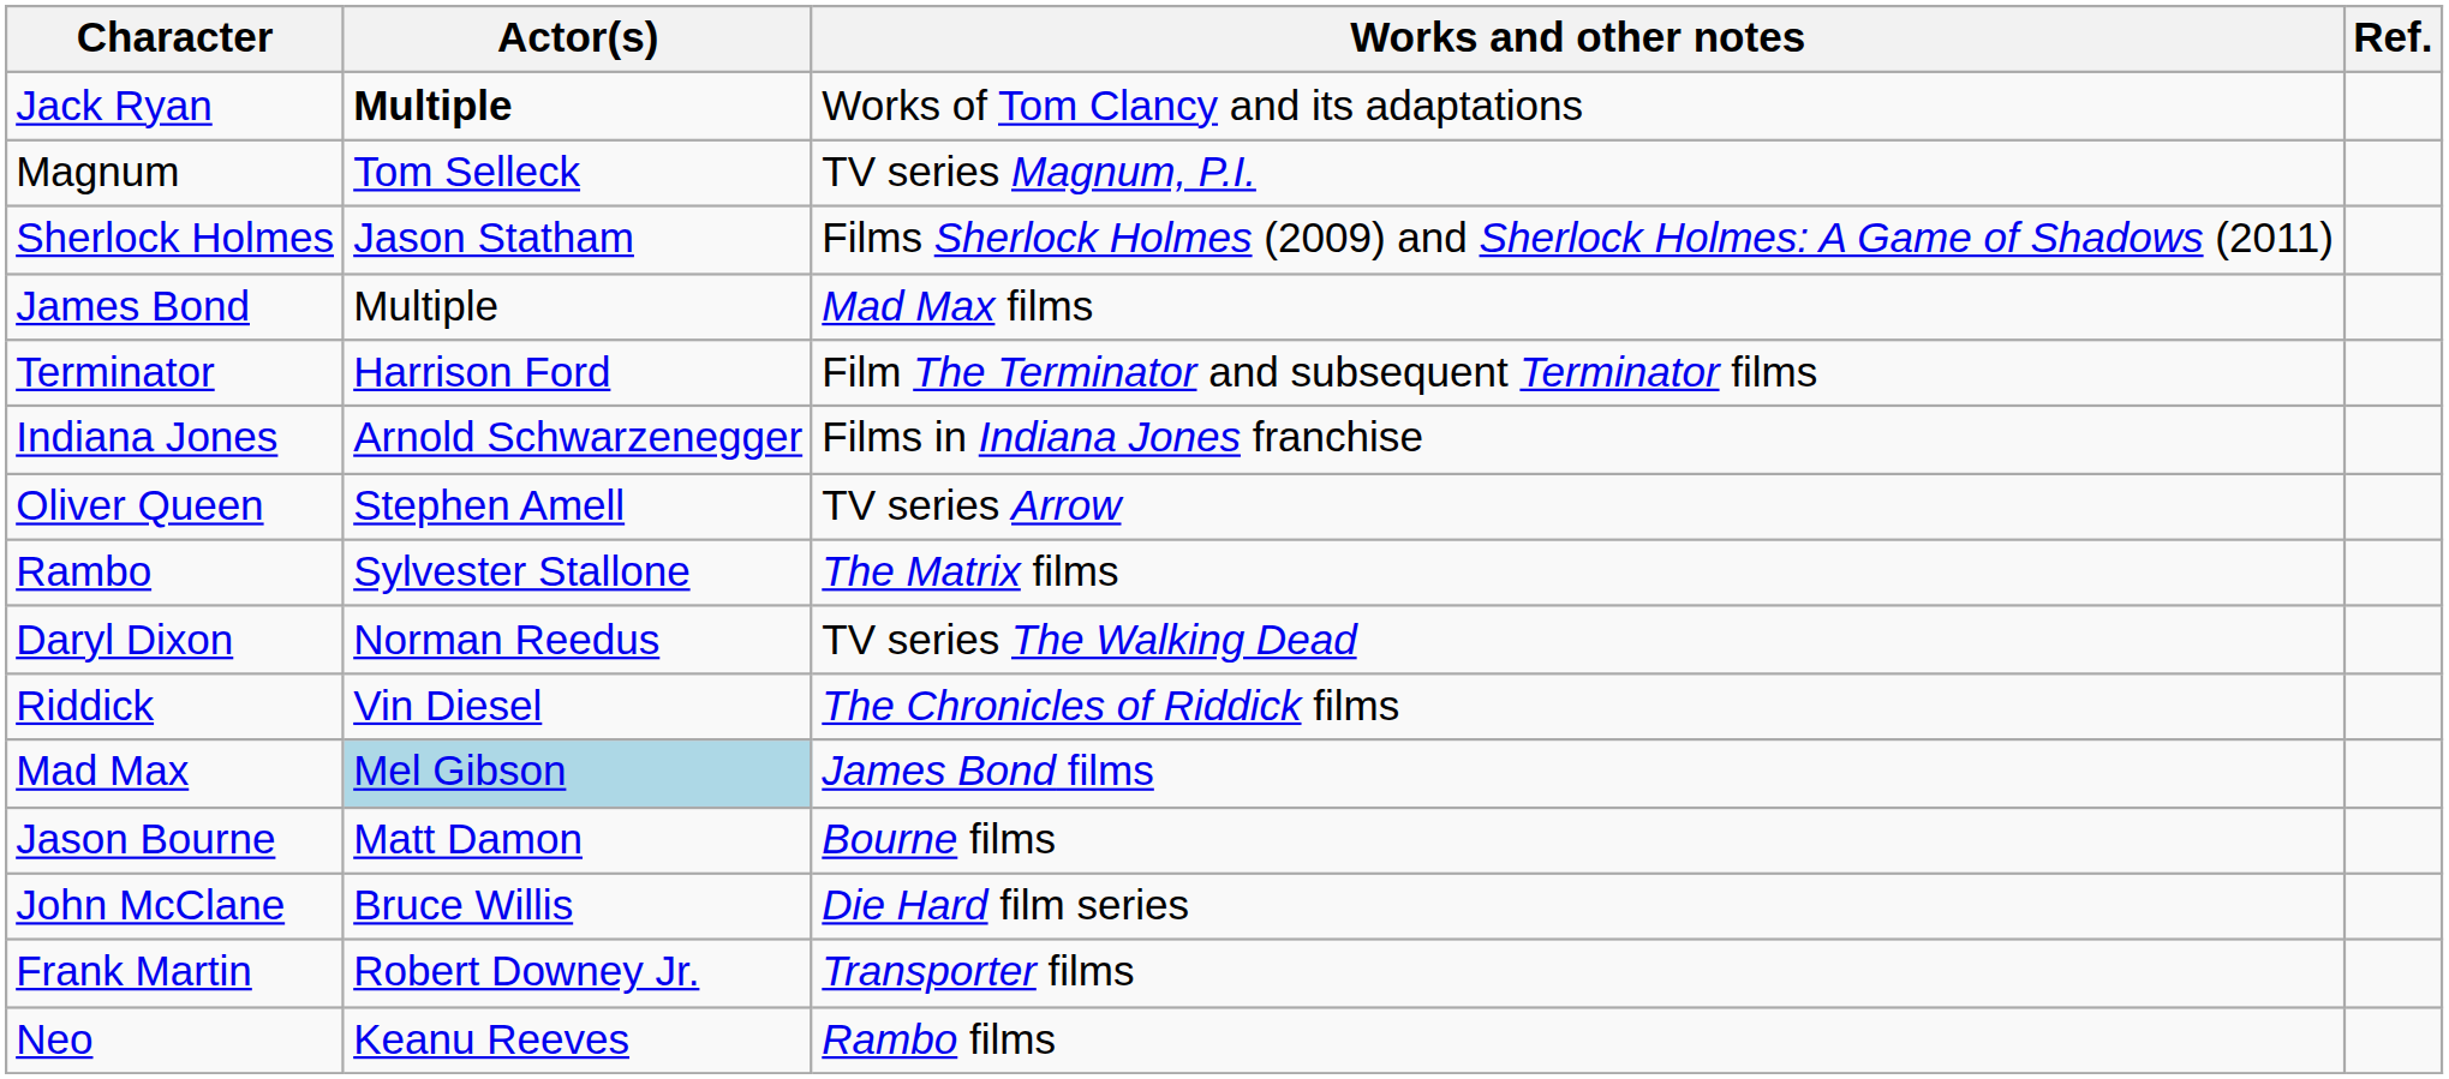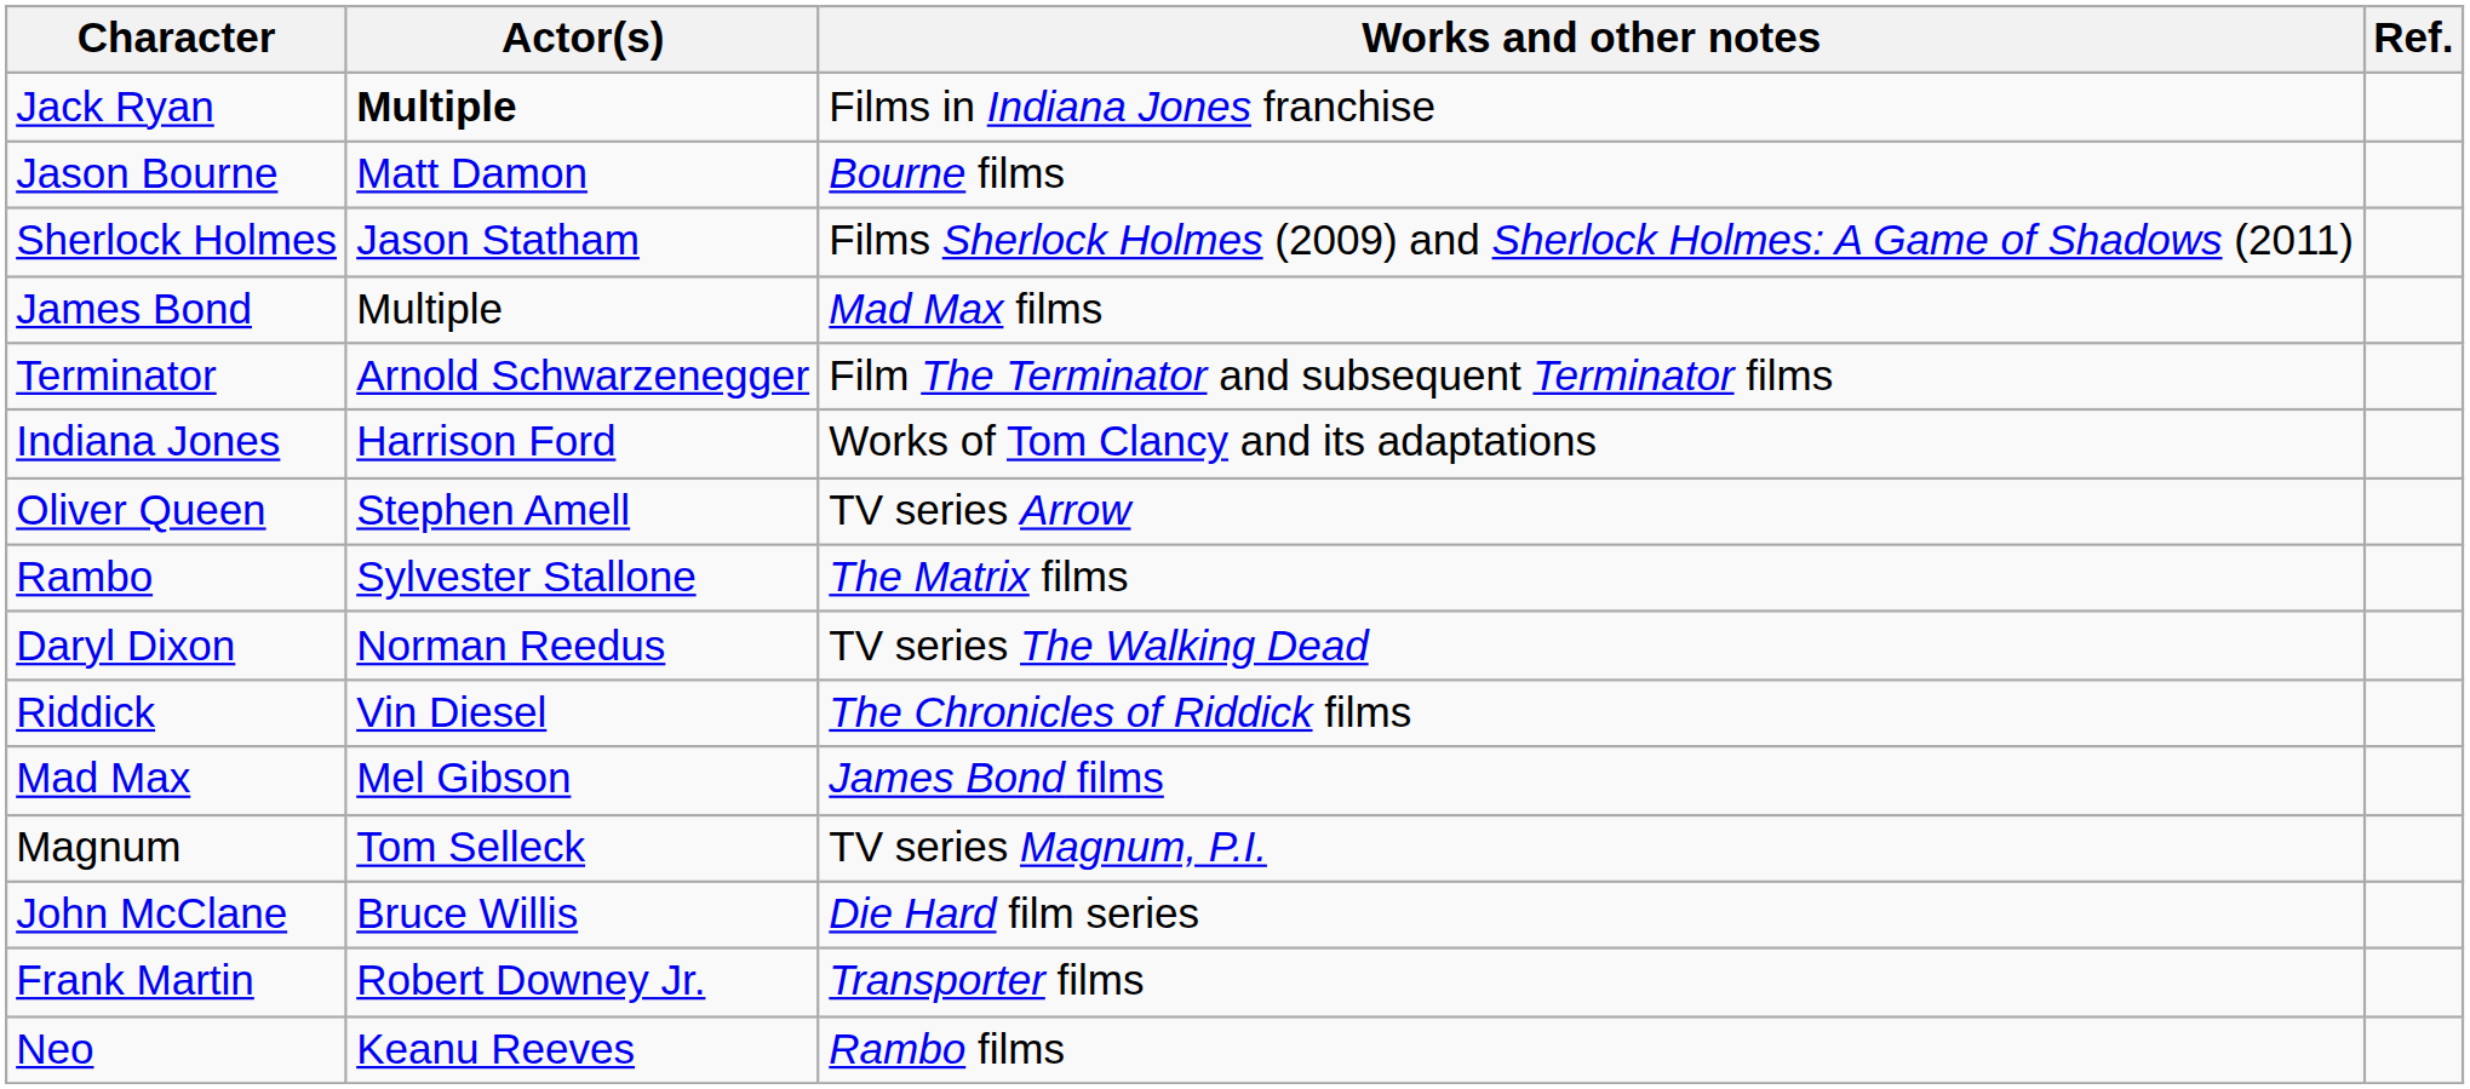 <table class="wikitable sortable" border="1" >
 <tr>
 <th scope="col">Character</th>
 <th scope="col">Actor(s)</th>
 <th scope="col">Works and other notes</th>
 <th scope="col" class="unsortable" style=white-space:nowrap>Ref.</th>
 </tr>
 <tr>
 <td><a href='#'>Jack Ryan</a></td>
 <td><strong>Multiple</strong></td>
-<td>Works of <a href='#'>Tom Clancy</a> and its adaptations</td>
+<td>Films in <em><a href='#'>Indiana Jones</a></em> franchise</td>
 <td></td>
 </tr>
 <tr>
-<td>Magnum</td>
-<td><a href='#'>Tom Selleck</a></td>
-<td>TV series <em><a href='#'>Magnum, P.I.</a></em></td>
+<td><a href='#'>Jason Bourne</a></td>
+<td><a href='#'>Matt Damon</a></td>
+<td><em><a href='#'>Bourne</a></em> films</td>
 <td></td>
 </tr>
 <tr>
 <td><a href='#'>Sherlock Holmes</a></td>
 <td><a href='#'>Jason Statham</a></td>
 <td>Films <em><a href='#'>Sherlock Holmes</a></em> (2009) and <em><a href='#'>Sherlock Holmes: A Game of Shadows</a></em> (2011)</td>
 <td></td>
 </tr>
 <tr>
 <td><a href='#'>James Bond</a></td>
 <td>Multiple</td>
 <td><em><a href='#'>Mad Max</a></em> films</td>
 <td></td>
 </tr>
 <tr>
 <td><a href='#'>Terminator</a></td>
-<td><a href='#'>Harrison Ford</a></td>
+<td><a href='#'>Arnold Schwarzenegger</a></td>
 <td>Film <em><a href='#'>The Terminator</a></em> and subsequent <em><a href='#'>Terminator</a></em> films</td>
 <td></td>
 </tr>
 <tr>
 <td><a href='#'>Indiana Jones</a></td>
-<td><a href='#'>Arnold Schwarzenegger</a></td>
-<td>Films in <em><a href='#'>Indiana Jones</a></em> franchise</td>
+<td><a href='#'>Harrison Ford</a></td>
+<td>Works of <a href='#'>Tom Clancy</a> and its adaptations</td>
 <td></td>
 </tr>
 <tr>
 <td><a href='#'>Oliver Queen</a></td>
 <td><a href='#'>Stephen Amell</a></td>
 <td>TV series <em><a href='#'>Arrow</a></em></td>
 <td></td>
 </tr>
 <tr>
 <td><a href='#'>Rambo</a></td>
 <td><a href='#'>Sylvester Stallone</a></td>
 <td><em><a href='#'>The Matrix</a></em> films</td>
 <td></td>
 </tr>
 <tr>
 <td><a href='#'>Daryl Dixon</a></td>
 <td><a href='#'>Norman Reedus</a></td>
 <td>TV series <em><a href='#'>The Walking Dead</a></em></td>
 <td></td>
 </tr>
 <tr>
 <td><a href='#'>Riddick</a></td>
 <td><a href='#'>Vin Diesel</a></td>
 <td><em><a href='#'>The Chronicles of Riddick</a></em> films</td>
 <td></td>
 </tr>
 <tr>
 <td><a href='#'>Mad Max</a></td>
-<td style="background: lightblue;"><a href='#'>Mel Gibson</a></td>
+<td><a href='#'>Mel Gibson</a></td>
 <td><a href='#'><em>James Bond</em> films</a></td>
 <td></td>
 </tr>
 <tr>
-<td><a href='#'>Jason Bourne</a></td>
-<td><a href='#'>Matt Damon</a></td>
-<td><em><a href='#'>Bourne</a></em> films</td>
+<td>Magnum</td>
+<td><a href='#'>Tom Selleck</a></td>
+<td>TV series <em><a href='#'>Magnum, P.I.</a></em></td>
 <td></td>
 </tr>
 <tr>
 <td><a href='#'>John McClane</a></td>
 <td><a href='#'>Bruce Willis</a></td>
 <td><em><a href='#'>Die Hard</a></em> film series</td>
 <td></td>
 </tr>
 <tr>
 <td><a href='#'>Frank Martin</a></td>
 <td><a href='#'>Robert Downey Jr.</a></td>
 <td><em><a href='#'>Transporter</a></em> films</td>
 <td></td>
 </tr>
 <tr>
 <td><a href='#'>Neo</a></td>
 <td><a href='#'>Keanu Reeves</a></td>
 <td><em><a href='#'>Rambo</a></em> films</td>
 <td></td>
 </tr>
 </table>
